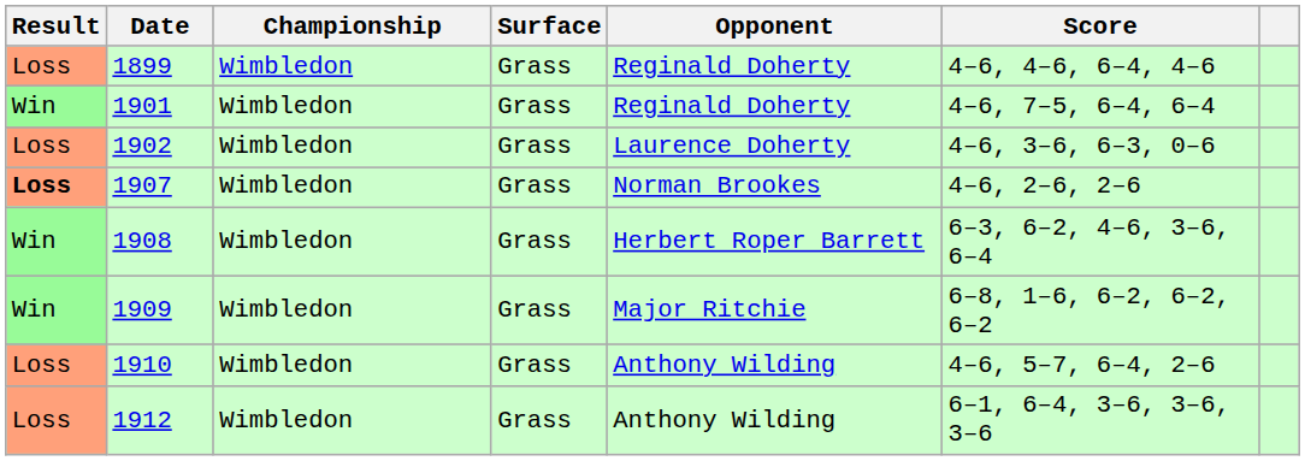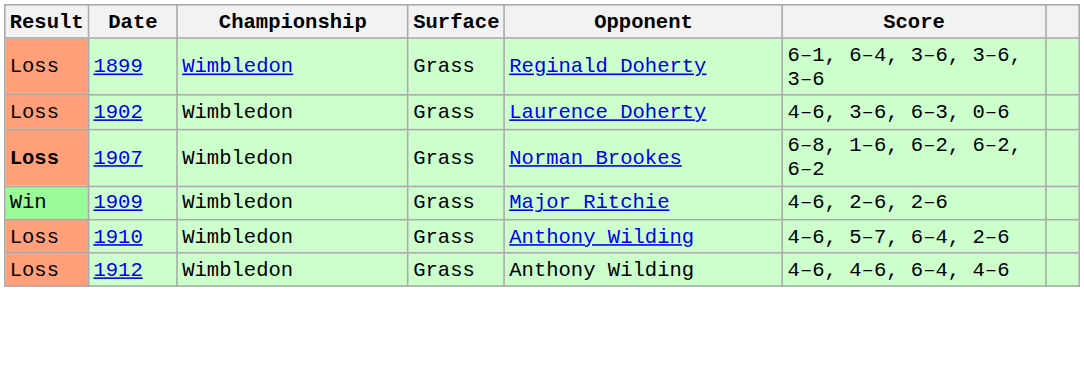 <table class="sortable wikitable">
 <tr>
 <th style="width:40px">Result</th>
 <th style="width:50px">Date</th>
 <th style="width:140px">Championship</th>
 <th style="width:50px">Surface</th>
 <th style="width:170px">Opponent</th>
 <th style="width:160px" class="unsortable">Score</th>
 <th width=15 class="unsortable"></th>
 </tr>
 <tr style="background:#cfc;">
 <td style="background:#ffa07a;">Loss</td>
 <td><a href='#'>1899</a></td>
 <td><a href='#'>Wimbledon</a></td>
 <td>Grass</td>
 <td> <a href='#'>Reginald Doherty</a></td>
-<td>4–6, 4–6, 6–4, 4–6</td>
-<td></td>
-</tr>
-<tr style="background:#cfc;">
-<td style="background:#98fb98;">Win</td>
-<td><a href='#'>1901</a></td>
-<td>Wimbledon</td>
-<td>Grass</td>
-<td> <a href='#'>Reginald Doherty</a></td>
-<td>4–6, 7–5, 6–4, 6–4</td>
+<td>6–1, 6–4, 3–6, 3–6, 3–6</td>
 <td></td>
 </tr>
 <tr style="background:#cfc;">
 <td style="background:#ffa07a;">Loss</td>
 <td><a href='#'>1902</a></td>
 <td>Wimbledon</td>
 <td>Grass</td>
 <td> <a href='#'>Laurence Doherty</a></td>
 <td>4–6, 3–6, 6–3, 0–6</td>
 <td></td>
 </tr>
 <tr style="background:#cfc;">
 <td style="background:#ffa07a;"><strong>Loss</strong></td>
 <td><a href='#'>1907</a></td>
 <td>Wimbledon</td>
 <td>Grass</td>
 <td> <a href='#'>Norman Brookes</a></td>
-<td>4–6, 2–6, 2–6</td>
-<td></td>
-</tr>
-<tr style="background:#cfc;">
-<td style="background:#98fb98;">Win</td>
-<td><a href='#'>1908</a></td>
-<td>Wimbledon</td>
-<td>Grass</td>
-<td> <a href='#'>Herbert Roper Barrett</a></td>
-<td>6–3, 6–2, 4–6, 3–6, 6–4</td>
+<td>6–8, 1–6, 6–2, 6–2, 6–2</td>
 <td></td>
 </tr>
 <tr style="background:#cfc;">
 <td style="background:#98fb98;">Win</td>
 <td><a href='#'>1909</a></td>
 <td>Wimbledon</td>
 <td>Grass</td>
 <td> <a href='#'>Major Ritchie</a></td>
-<td>6–8, 1–6, 6–2, 6–2, 6–2</td>
+<td>4–6, 2–6, 2–6</td>
 <td></td>
 </tr>
 <tr style="background:#cfc;">
 <td style="background:#ffa07a;">Loss</td>
 <td><a href='#'>1910</a></td>
 <td>Wimbledon</td>
 <td>Grass</td>
 <td> <a href='#'>Anthony Wilding</a></td>
 <td>4–6, 5–7, 6–4, 2–6</td>
 <td></td>
 </tr>
 <tr style="background:#cfc;">
 <td style="background:#ffa07a;">Loss</td>
 <td><a href='#'>1912</a></td>
 <td>Wimbledon</td>
 <td>Grass</td>
 <td> Anthony Wilding</td>
-<td>6–1, 6–4, 3–6, 3–6, 3–6</td>
+<td>4–6, 4–6, 6–4, 4–6</td>
 <td></td>
 </tr>
 </table>
